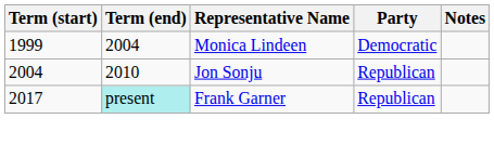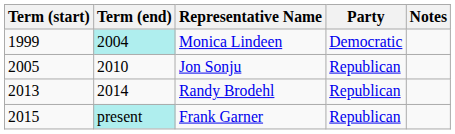 <table class="wikitable sortable">
 <tr>
 <th>Term (start)</th>
 <th>Term (end)</th>
 <th>Representative Name</th>
 <th>Party</th>
 <th>Notes</th>
 </tr>
 <tr>
 <td>1999</td>
-<td>2004</td>
+<td style="background: paleturquoise;">2004</td>
 <td><a href='#'>Monica Lindeen</a></td>
 <td><a href='#'>Democratic</a></td>
 <td></td>
 </tr>
 <tr>
-<td>2004</td>
+<td>2005</td>
 <td>2010</td>
 <td><a href='#'>Jon Sonju</a></td>
 <td><a href='#'>Republican</a></td>
 <td></td>
 </tr>
 <tr>
-<td>2017</td>
+<td>2013</td>
+<td>2014</td>
+<td><a href='#'>Randy Brodehl</a></td>
+<td><a href='#'>Republican</a></td>
+<td></td>
+</tr>
+<tr>
+<td>2015</td>
 <td style="background: paleturquoise;">present</td>
 <td><a href='#'>Frank Garner</a></td>
 <td><a href='#'>Republican</a></td>
 <td></td>
 </tr>
 </table>
